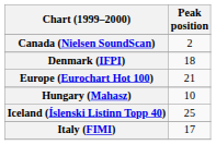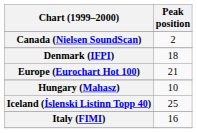 <table class="wikitable sortable plainrowheaders" style="text-align:center">
 <tr>
 <th>Chart (1999–2000)</th>
 <th>Peak<br>position</th>
 </tr>
 <tr>
 </tr>
 <tr>
 </tr>
 <tr>
 </tr>
 <tr>
 <th scope="row">Canada (<a href='#'>Nielsen SoundScan</a>)</th>
 <td>2</td>
 </tr>
 <tr>
 </tr>
 <tr>
 </tr>
 <tr>
 <th scope="row">Denmark (<a href='#'>IFPI</a>)</th>
 <td>18</td>
 </tr>
 <tr>
 <th scope="row">Europe (<a href='#'>Eurochart Hot 100</a>)</th>
 <td>21</td>
 </tr>
 <tr>
 </tr>
 <tr>
 </tr>
 <tr>
 </tr>
 <tr>
 <th scope="row">Hungary (<a href='#'>Mahasz</a>)</th>
 <td>10</td>
 </tr>
 <tr>
 <th scope="row">Iceland (<a href='#'>Íslenski Listinn Topp 40</a>)</th>
 <td>25</td>
 </tr>
 <tr>
 </tr>
 <tr>
 <th scope="row">Italy (<a href='#'>FIMI</a>)</th>
-<td>17</td>
+<td>16</td>
 </tr>
 <tr>
 </tr>
 <tr>
 </tr>
 <tr>
 </tr>
 <tr>
 </tr>
 <tr>
 </tr>
 <tr>
 </tr>
 <tr>
 </tr>
 <tr>
 </tr>
 <tr>
 </tr>
 <tr>
 </tr>
 <tr>
 </tr>
 <tr>
 </tr>
 <tr>
 </tr>
 </table>
